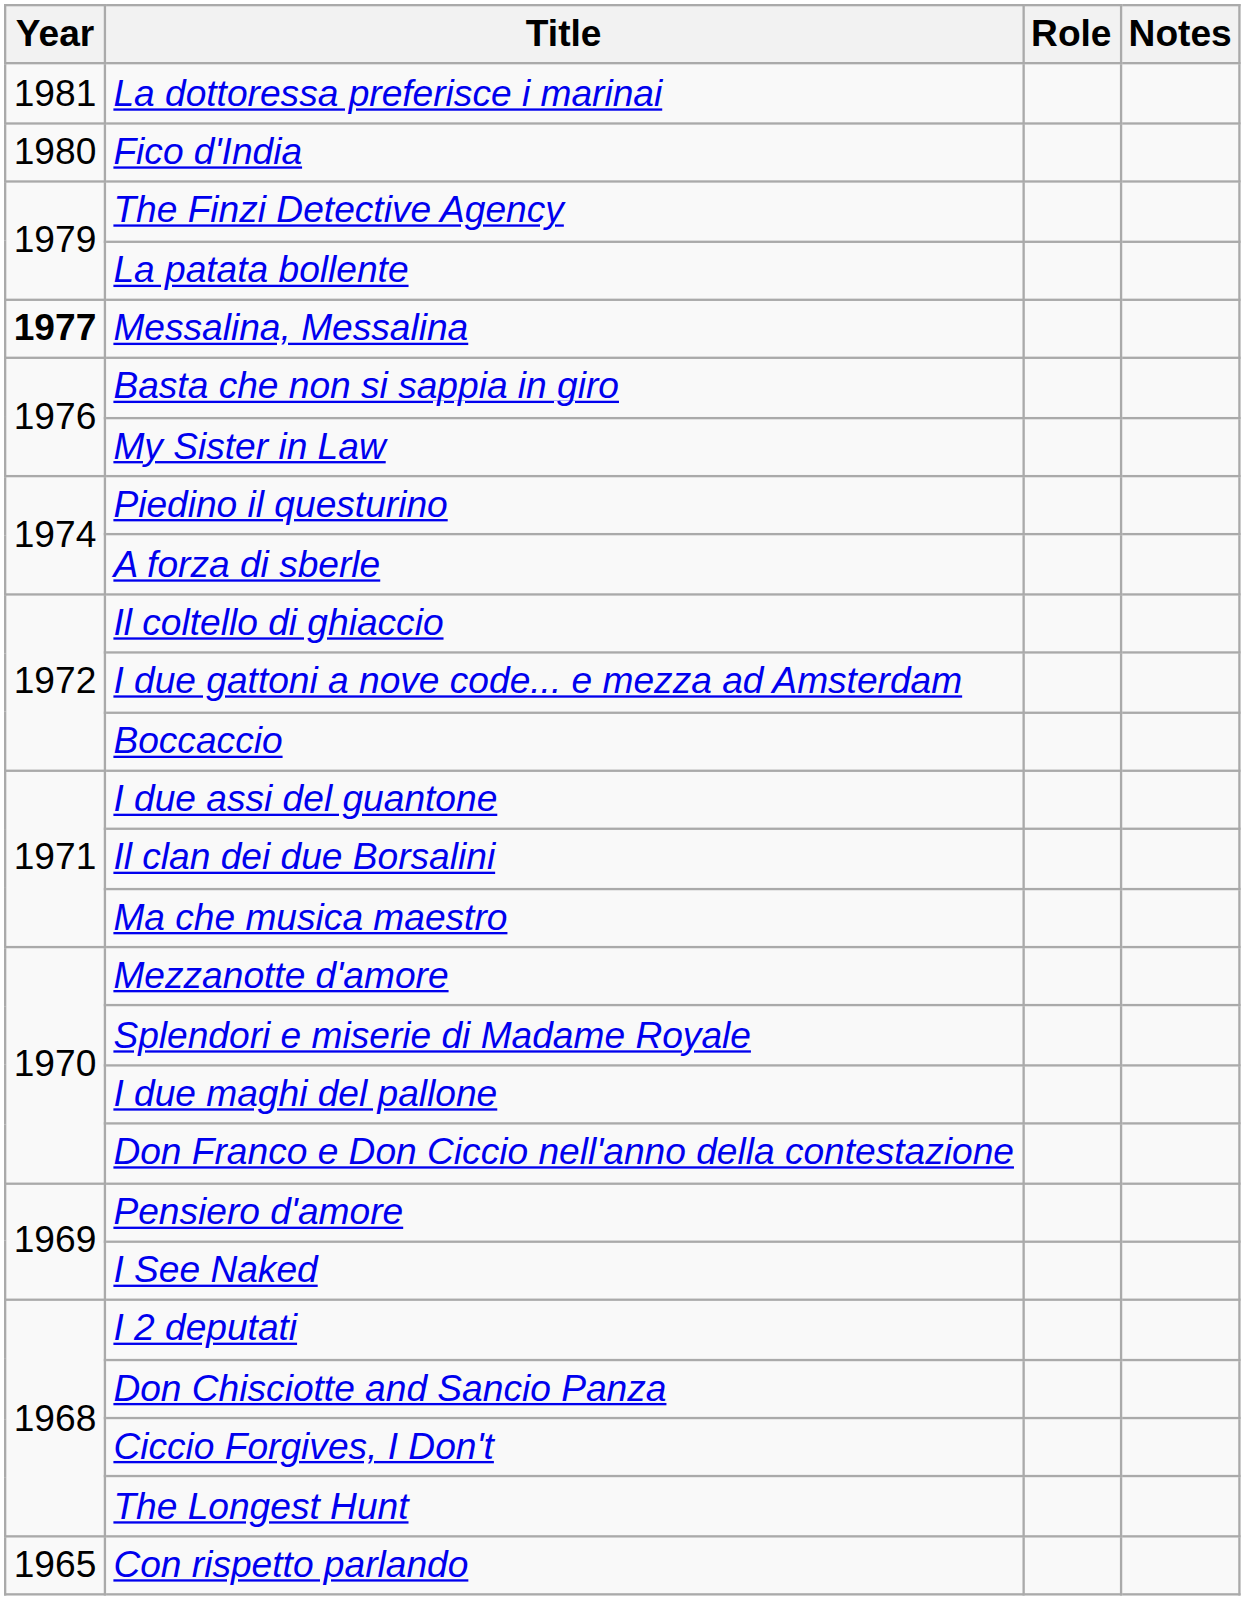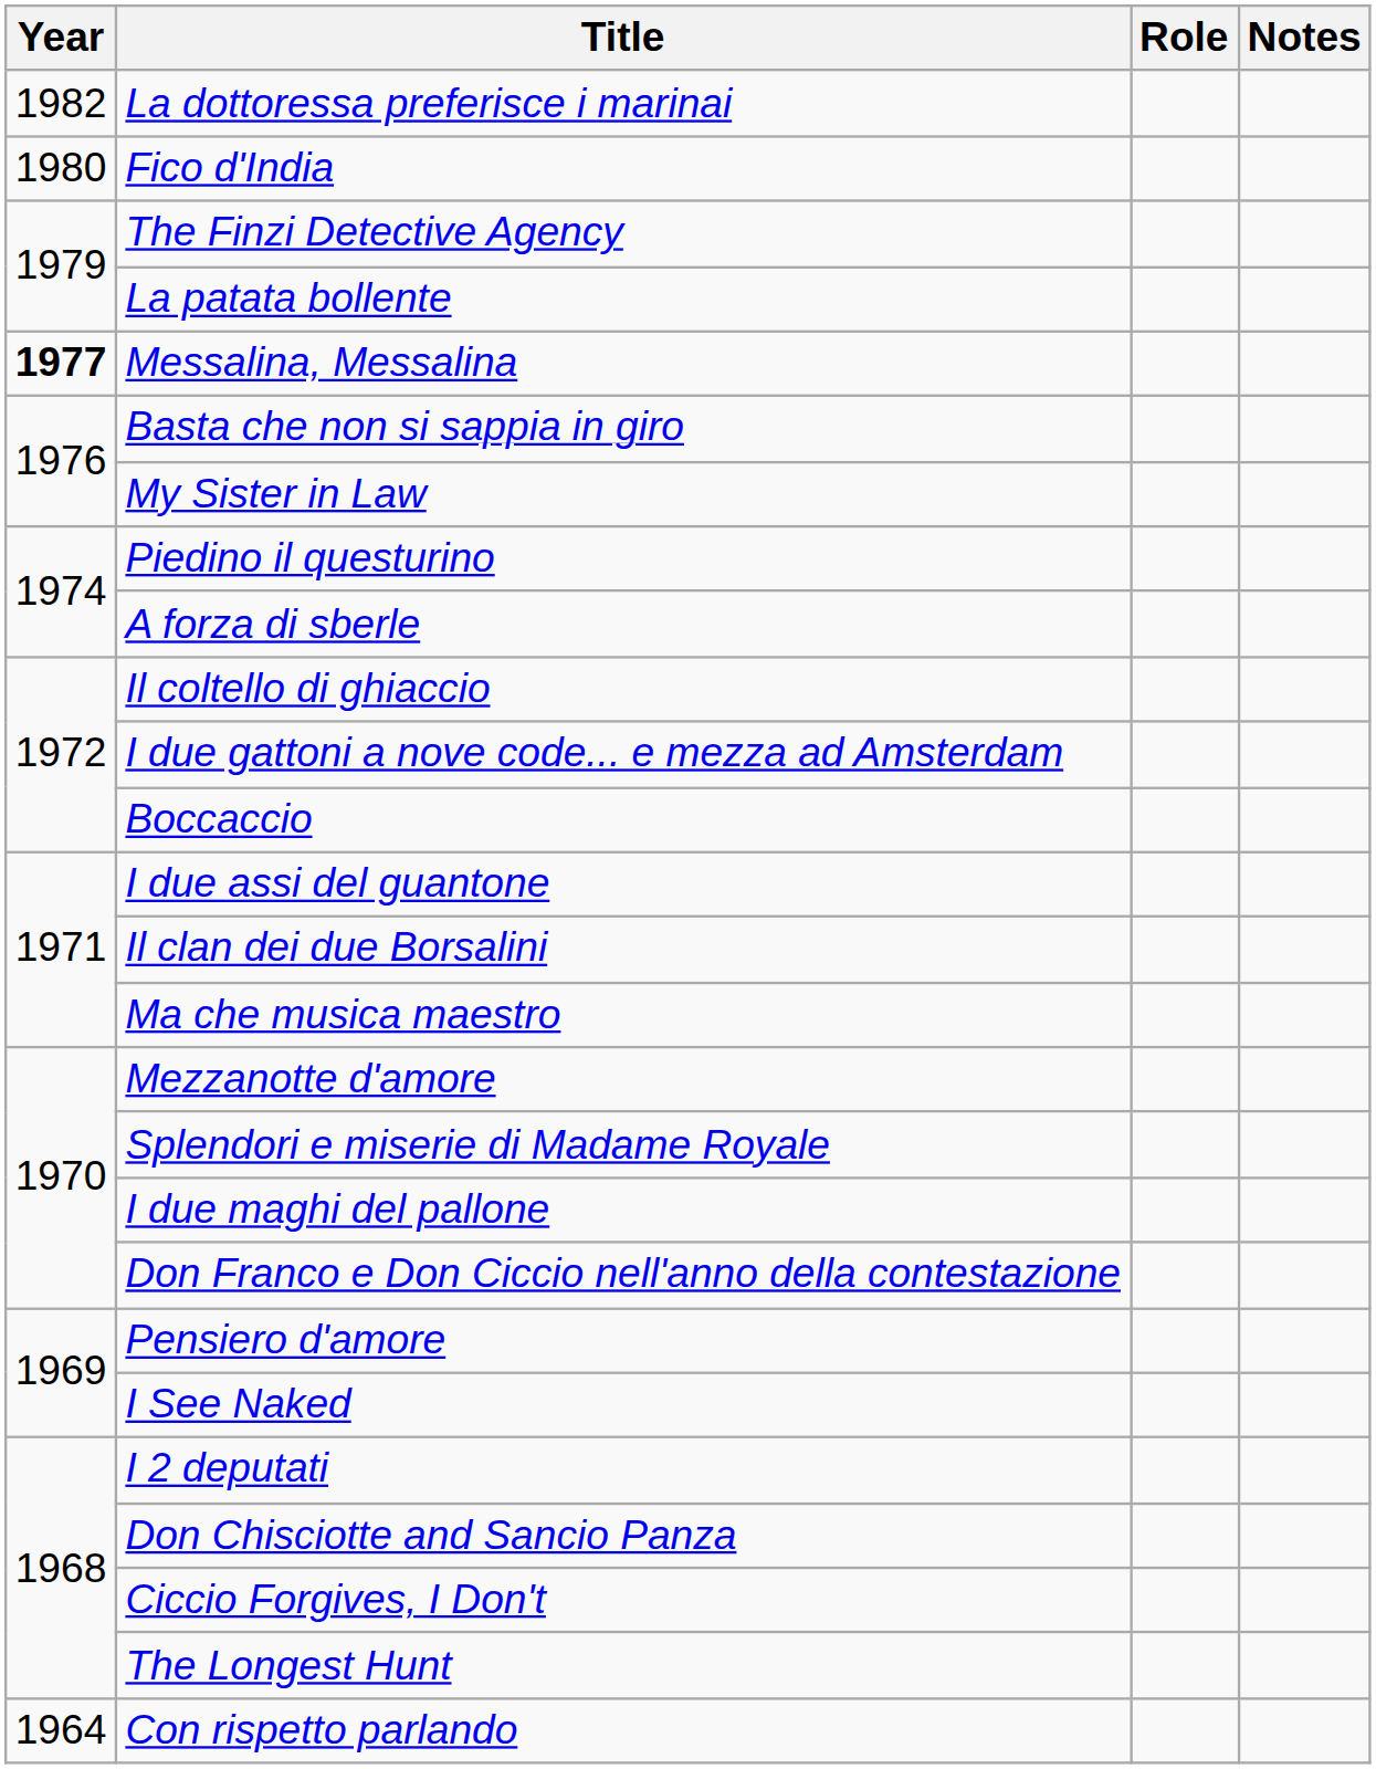 <table class="wikitable sortable">
 <tr>
 <th>Year</th>
 <th>Title</th>
 <th>Role</th>
 <th class="unsortable">Notes</th>
 </tr>
 <tr>
-<td>1981</td>
+<td>1982</td>
 <td><em><a href='#'>La dottoressa preferisce i marinai</a></em></td>
 <td></td>
 <td></td>
 </tr>
 <tr>
 <td>1980</td>
 <td><em><a href='#'>Fico d'India</a></em></td>
 <td></td>
 <td></td>
 </tr>
 <tr>
 <td rowspan=2>1979</td>
 <td><em><a href='#'>The Finzi Detective Agency</a></em></td>
 <td></td>
 <td></td>
 </tr>
 <tr>
 <td><em><a href='#'>La patata bollente</a></em></td>
 <td></td>
 <td></td>
 </tr>
 <tr>
 <td><strong>1977</strong></td>
 <td><em><a href='#'>Messalina, Messalina</a></em></td>
 <td></td>
 <td></td>
 </tr>
 <tr>
 <td rowspan=2>1976</td>
 <td><em><a href='#'>Basta che non si sappia in giro</a></em></td>
 <td></td>
 <td></td>
 </tr>
 <tr>
 <td><em><a href='#'>My Sister in Law</a></em></td>
 <td></td>
 <td></td>
 </tr>
 <tr>
 <td rowspan=2>1974</td>
 <td><em><a href='#'>Piedino il questurino</a></em></td>
 <td></td>
 <td></td>
 </tr>
 <tr>
 <td><em><a href='#'>A forza di sberle</a></em></td>
 <td></td>
 <td></td>
 </tr>
 <tr>
 <td rowspan=3>1972</td>
 <td><em><a href='#'>Il coltello di ghiaccio</a></em></td>
 <td></td>
 <td></td>
 </tr>
 <tr>
 <td><em><a href='#'>I due gattoni a nove code... e mezza ad Amsterdam</a></em></td>
 <td></td>
 <td></td>
 </tr>
 <tr>
 <td><em><a href='#'>Boccaccio</a></em></td>
 <td></td>
 <td></td>
 </tr>
 <tr>
 <td rowspan=3>1971</td>
 <td><em><a href='#'>I due assi del guantone</a></em></td>
 <td></td>
 <td></td>
 </tr>
 <tr>
 <td><em><a href='#'>Il clan dei due Borsalini</a></em></td>
 <td></td>
 <td></td>
 </tr>
 <tr>
 <td><em><a href='#'>Ma che musica maestro</a></em></td>
 <td></td>
 <td></td>
 </tr>
 <tr>
 <td rowspan=4>1970</td>
 <td><em><a href='#'>Mezzanotte d'amore</a></em></td>
 <td></td>
 <td></td>
 </tr>
 <tr>
 <td><em><a href='#'>Splendori e miserie di Madame Royale</a></em></td>
 <td></td>
 <td></td>
 </tr>
 <tr>
 <td><em><a href='#'>I due maghi del pallone</a></em></td>
 <td></td>
 <td></td>
 </tr>
 <tr>
 <td><em><a href='#'>Don Franco e Don Ciccio nell'anno della contestazione</a></em></td>
 <td></td>
 <td></td>
 </tr>
 <tr>
 <td rowspan=2>1969</td>
 <td><em><a href='#'>Pensiero d'amore</a></em></td>
 <td></td>
 <td></td>
 </tr>
 <tr>
 <td><em><a href='#'>I See Naked</a></em></td>
 <td></td>
 <td></td>
 </tr>
 <tr>
 <td rowspan=4>1968</td>
 <td><em><a href='#'>I 2 deputati</a></em></td>
 <td></td>
 <td></td>
 </tr>
 <tr>
 <td><em><a href='#'>Don Chisciotte and Sancio Panza</a></em></td>
 <td></td>
 <td></td>
 </tr>
 <tr>
 <td><em><a href='#'>Ciccio Forgives, I Don't</a></em></td>
 <td></td>
 <td></td>
 </tr>
 <tr>
 <td><em><a href='#'>The Longest Hunt</a></em></td>
 <td></td>
 <td></td>
 </tr>
 <tr>
-<td>1965</td>
+<td>1964</td>
 <td><em><a href='#'>Con rispetto parlando</a></em></td>
 <td></td>
 <td></td>
 </tr>
 </table>
